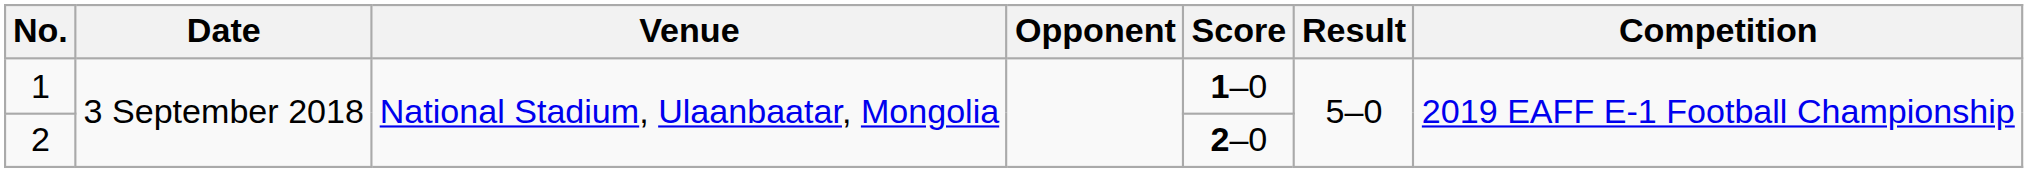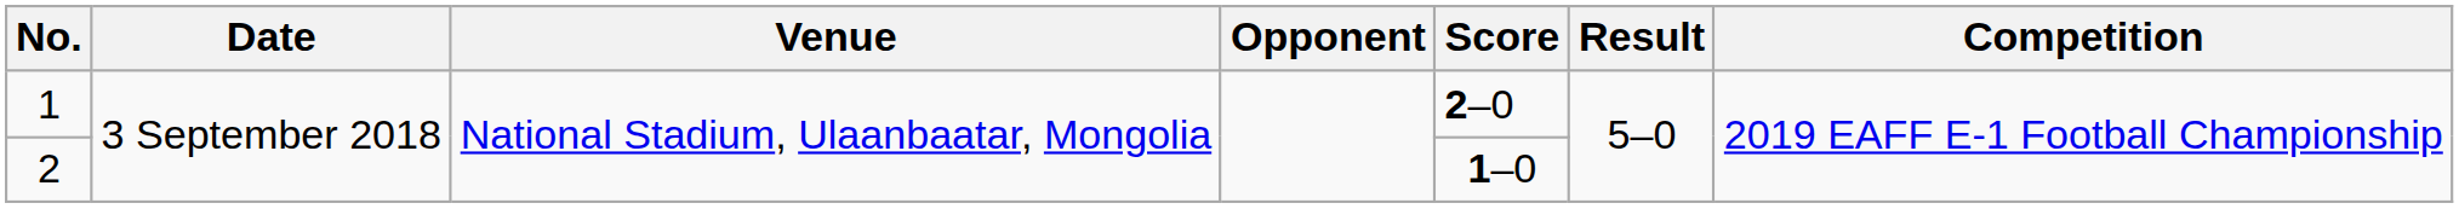 <table class="wikitable">
 <tr>
 <th>No.</th>
 <th>Date</th>
 <th>Venue</th>
 <th>Opponent</th>
 <th>Score</th>
 <th>Result</th>
 <th>Competition</th>
 </tr>
 <tr>
 <td style="text-align:center;">1</td>
 <td rowspan=2>3 September 2018</td>
 <td rowspan=2><a href='#'>National Stadium</a>, <a href='#'>Ulaanbaatar</a>, <a href='#'>Mongolia</a></td>
 <td rowspan=2></td>
-<td style="text-align:center;"><strong>1</strong>–0</td>
+<td><strong>2</strong>–0</td>
 <td rowspan=2 style="text-align:center;">5–0</td>
 <td rowspan=2><a href='#'>2019 EAFF E-1 Football Championship</a></td>
 </tr>
 <tr style="text-align:center;">
 <td>2</td>
-<td><strong>2</strong>–0</td>
+<td style="text-align:center;"><strong>1</strong>–0</td>
 </tr>
 </table>
